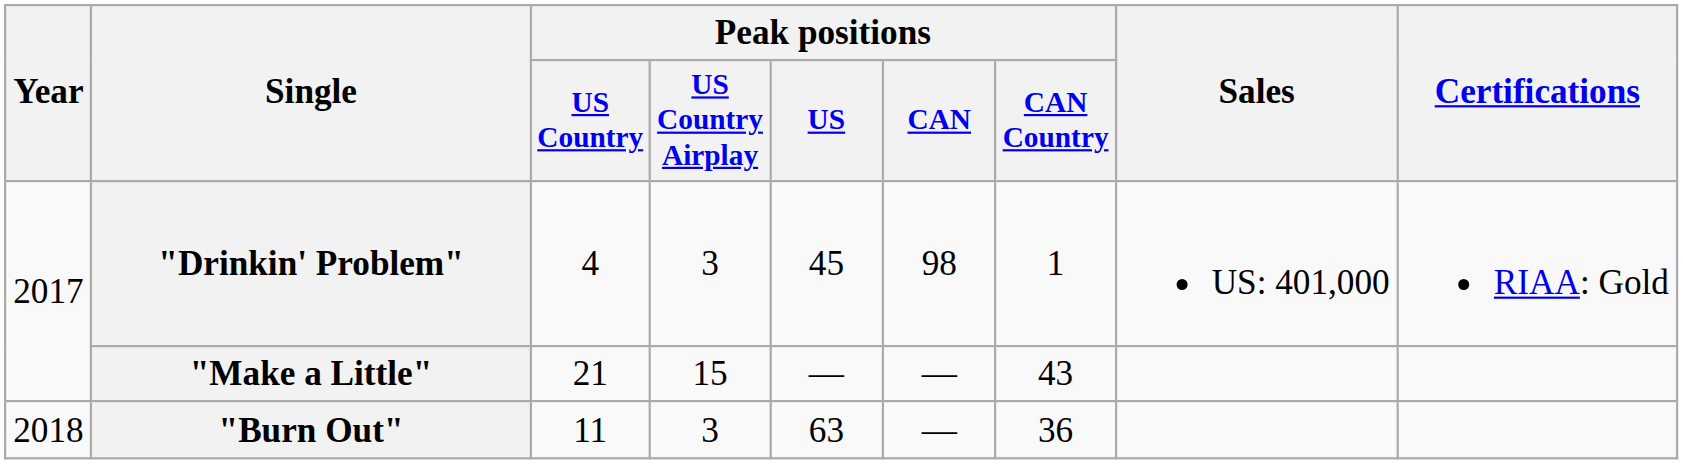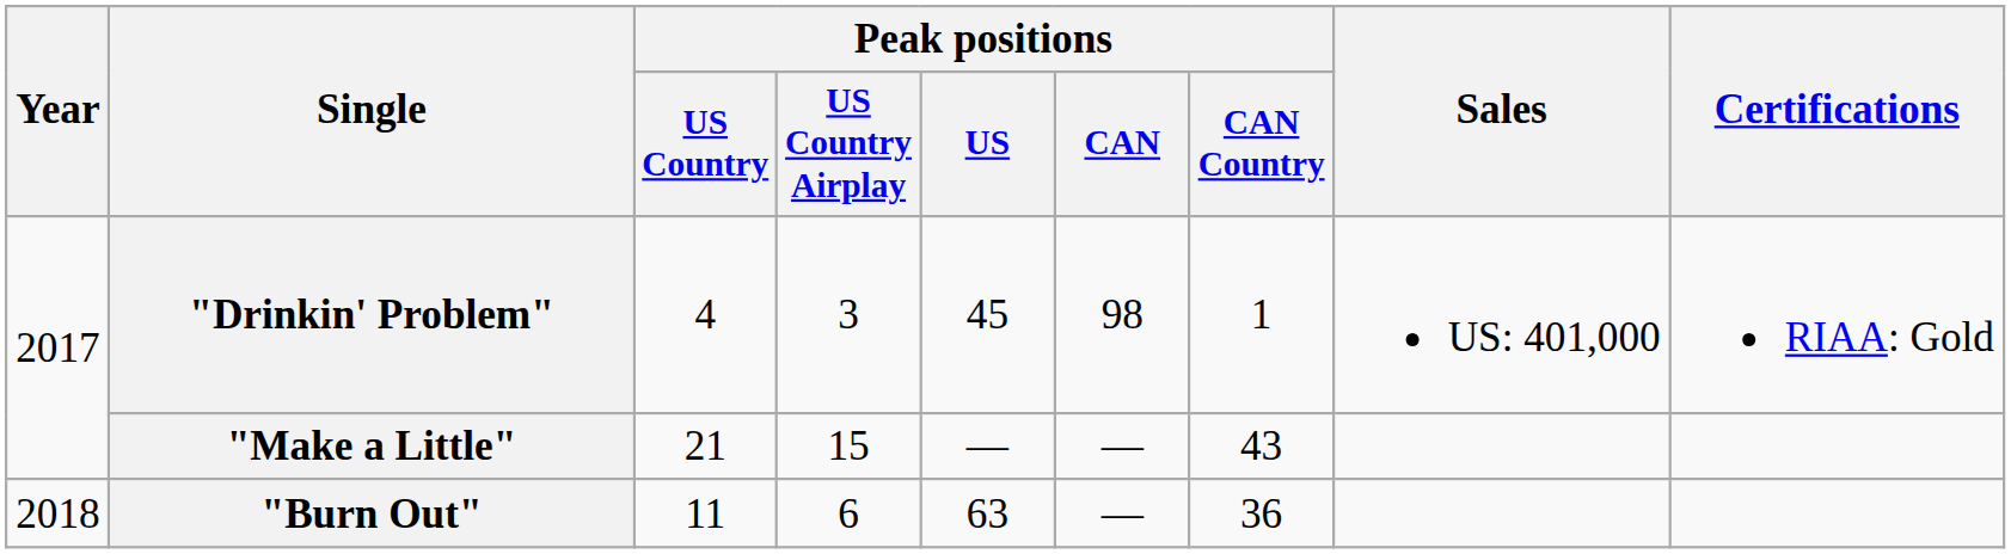 <table class="wikitable plainrowheaders" style="text-align:center;">
 <tr>
 <th rowspan="2">Year</th>
 <th rowspan="2" style="width:12em;">Single</th>
 <th colspan="5">Peak positions</th>
 <th rowspan="2">Sales</th>
 <th rowspan="2"><a href='#'>Certifications</a></th>
 </tr>
 <tr style="font-size:smaller;">
 <th width="45"><a href='#'>US<br> Country</a><br></th>
 <th width="45"><a href='#'>US<br> Country<br> Airplay</a><br></th>
 <th width="45"><a href='#'>US</a><br></th>
 <th width="45"><a href='#'>CAN</a><br></th>
 <th width="45"><a href='#'>CAN<br>Country</a><br></th>
 </tr>
 <tr>
 <td rowspan="2">2017</td>
 <th scope="row">"Drinkin' Problem"</th>
 <td>4</td>
 <td>3</td>
 <td>45</td>
 <td>98</td>
 <td>1</td>
 <td><br><ul><li>US: 401,000</li></ul></td>
 <td><br><ul><li><a href='#'>RIAA</a>: Gold</li></ul></td>
 </tr>
 <tr>
 <th scope="row">"Make a Little"</th>
 <td>21</td>
 <td>15</td>
 <td>—</td>
 <td>—</td>
 <td>43</td>
 <td></td>
 <td></td>
 </tr>
 <tr>
 <td>2018</td>
 <th scope="row">"Burn Out"</th>
 <td>11</td>
-<td>3</td>
+<td>6</td>
 <td>63</td>
 <td>—</td>
 <td>36</td>
 <td></td>
 <td></td>
 </tr>
 </table>
